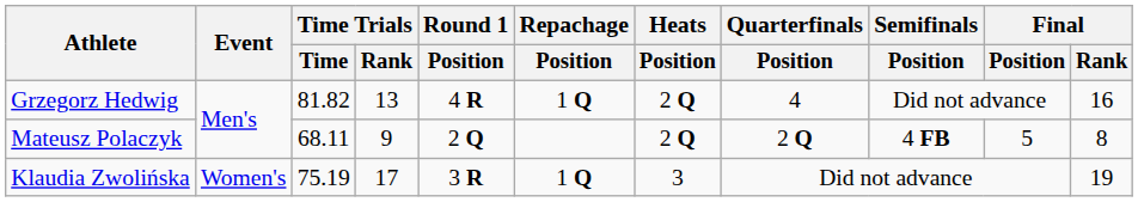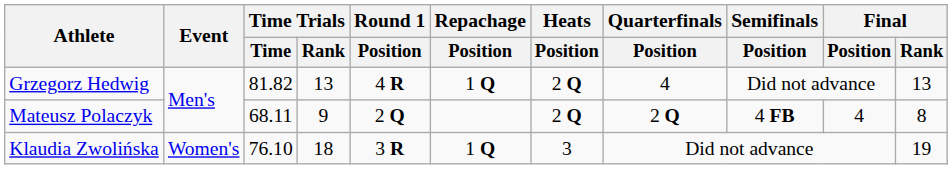 <table class=wikitable style=font-size:90%;text-align:center>
 <tr>
 <th rowspan=2>Athlete</th>
 <th rowspan=2>Event</th>
 <th colspan=2>Time Trials</th>
 <th>Round 1</th>
 <th>Repachage</th>
 <th>Heats</th>
 <th>Quarterfinals</th>
 <th>Semifinals</th>
 <th colspan=2>Final</th>
 </tr>
 <tr style="font-size:95%">
 <th>Time</th>
 <th>Rank</th>
 <th>Position</th>
 <th>Position</th>
 <th>Position</th>
 <th>Position</th>
 <th>Position</th>
 <th>Position</th>
 <th>Rank</th>
 </tr>
 <tr>
 <td align=left><a href='#'>Grzegorz Hedwig</a></td>
 <td rowspan=2 align=left><a href='#'>Men's</a></td>
 <td>81.82</td>
 <td>13</td>
 <td>4 <strong>R</strong></td>
 <td>1 <strong>Q</strong></td>
 <td>2 <strong>Q</strong></td>
 <td>4</td>
 <td colspan=2>Did not advance</td>
-<td>16</td>
+<td>13</td>
 </tr>
 <tr>
 <td align=left><a href='#'>Mateusz Polaczyk</a></td>
 <td>68.11</td>
 <td>9</td>
 <td>2 <strong>Q</strong></td>
 <td></td>
 <td>2 <strong>Q</strong></td>
 <td>2 <strong>Q</strong></td>
 <td>4 <strong>FB</strong></td>
-<td>5</td>
+<td>4</td>
 <td>8</td>
 </tr>
 <tr>
 <td align=left><a href='#'>Klaudia Zwolińska</a></td>
 <td align=left><a href='#'>Women's</a></td>
-<td>75.19</td>
-<td>17</td>
+<td>76.10</td>
+<td>18</td>
 <td>3 <strong>R</strong></td>
 <td>1 <strong>Q</strong></td>
 <td>3</td>
 <td colspan=3>Did not advance</td>
 <td>19</td>
 </tr>
 </table>
